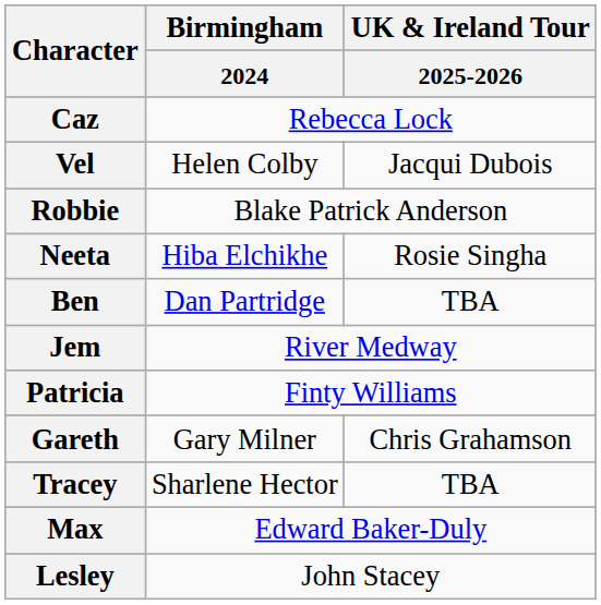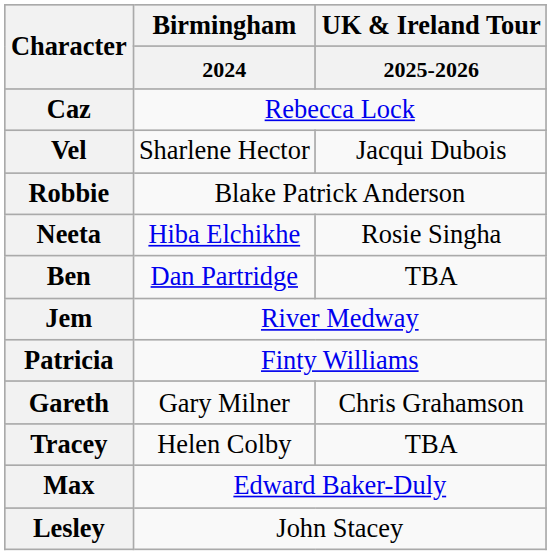 <table class="wikitable">
 <tr>
 <th rowspan="2">Character</th>
 <th>Birmingham</th>
 <th>UK & Ireland Tour</th>
 </tr>
 <tr>
 <th><small>2024</small></th>
 <th><small>2025-2026</small></th>
 </tr>
 <tr>
 <th>Caz</th>
 <td colspan="2" align="center"><a href='#'>Rebecca Lock</a></td>
 </tr>
 <tr>
 <th>Vel</th>
-<td align=center>Helen Colby</td>
+<td align=center>Sharlene Hector</td>
 <td align=center>Jacqui Dubois</td>
 </tr>
 <tr>
 <th>Robbie</th>
 <td colspan="2" align=center>Blake Patrick Anderson</td>
 </tr>
 <tr>
 <th>Neeta</th>
 <td align=center><a href='#'>Hiba Elchikhe</a></td>
 <td align=center>Rosie Singha</td>
 </tr>
 <tr>
 <th>Ben</th>
 <td align=center><a href='#'>Dan Partridge</a></td>
 <td align=center>TBA</td>
 </tr>
 <tr>
 <th>Jem</th>
 <td colspan="2" align=center><a href='#'>River Medway</a></td>
 </tr>
 <tr>
 <th>Patricia</th>
 <td colspan="2" align=center><a href='#'>Finty Williams</a></td>
 </tr>
 <tr>
 <th>Gareth</th>
 <td align=center>Gary Milner</td>
 <td align=center>Chris Grahamson</td>
 </tr>
 <tr>
 <th>Tracey</th>
-<td align=center>Sharlene Hector</td>
+<td align=center>Helen Colby</td>
 <td align=center>TBA</td>
 </tr>
 <tr>
 <th>Max</th>
 <td colspan="2" align=center><a href='#'>Edward Baker-Duly</a></td>
 </tr>
 <tr>
 <th>Lesley</th>
 <td colspan="2" align=center>John Stacey</td>
 </tr>
 </table>
